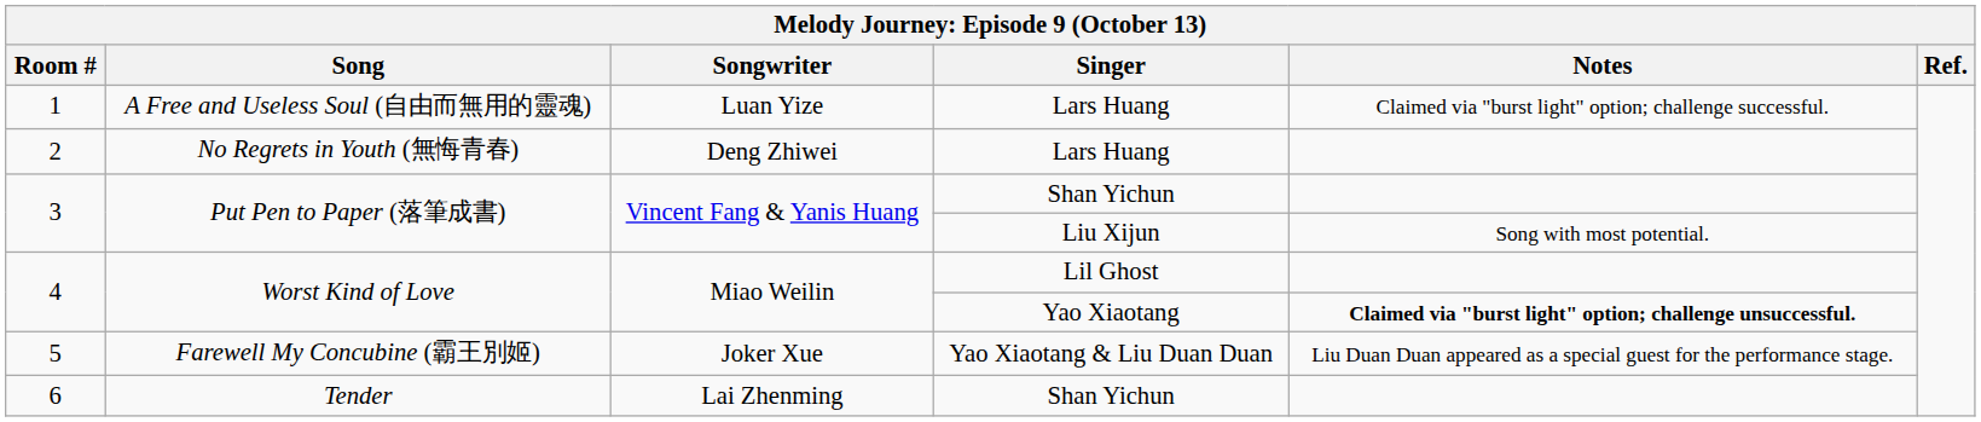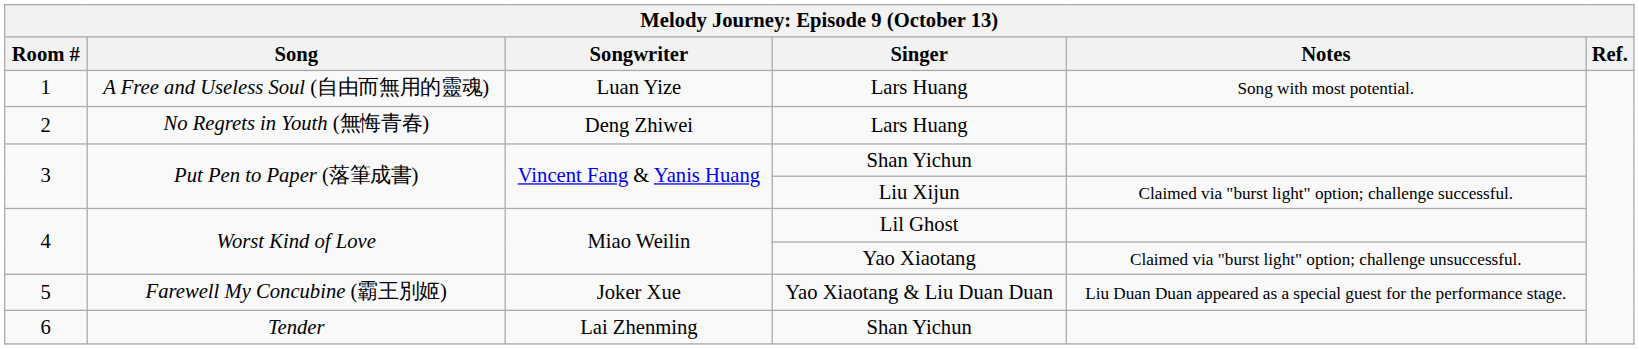 <table class="wikitable" width="100%" style="text-align:center;">
 <tr>
 <th colspan=6>Melody Journey: Episode 9 (October 13)</th>
 </tr>
 <tr>
 <th>Room #</th>
 <th>Song</th>
 <th>Songwriter</th>
 <th>Singer</th>
 <th>Notes</th>
 <th>Ref.</th>
 </tr>
 <tr>
 <td>1</td>
 <td><em>A Free and Useless Soul</em> (自由而無用的靈魂)</td>
 <td>Luan Yize</td>
 <td>Lars Huang</td>
-<td><small>Claimed via "burst light" option; challenge successful.</small></td>
+<td><small>Song with most potential.</small></td>
 <td rowspan=8></td>
 </tr>
 <tr>
 <td>2</td>
 <td><em>No Regrets in Youth</em> (無悔青春)</td>
 <td>Deng Zhiwei</td>
 <td>Lars Huang</td>
 <td></td>
 </tr>
 <tr>
 <td rowspan=2>3</td>
 <td rowspan=2><em>Put Pen to Paper</em> (落筆成書)</td>
 <td rowspan=2><a href='#'>Vincent Fang</a> & <a href='#'>Yanis Huang</a></td>
 <td>Shan Yichun</td>
 <td></td>
 </tr>
 <tr>
 <td>Liu Xijun</td>
-<td><small>Song with most potential.</small></td>
+<td><small>Claimed via "burst light" option; challenge successful.</small></td>
 </tr>
 <tr>
 <td rowspan=2>4</td>
 <td rowspan=2><em>Worst Kind of Love</em></td>
 <td rowspan=2>Miao Weilin</td>
 <td>Lil Ghost</td>
 <td></td>
 </tr>
 <tr>
 <td>Yao Xiaotang</td>
-<td><strong><small>Claimed via "burst light" option; challenge unsuccessful.</small></strong></td>
+<td><small>Claimed via "burst light" option; challenge unsuccessful.</small></td>
 </tr>
 <tr>
 <td>5</td>
 <td><em>Farewell My Concubine</em> (霸王別姬)</td>
 <td>Joker Xue</td>
 <td>Yao Xiaotang & Liu Duan Duan</td>
 <td><small>Liu Duan Duan appeared as a special guest for the performance stage.</small></td>
 </tr>
 <tr>
 <td>6</td>
 <td><em>Tender</em></td>
 <td>Lai Zhenming</td>
 <td>Shan Yichun</td>
 <td></td>
 </tr>
 </table>
